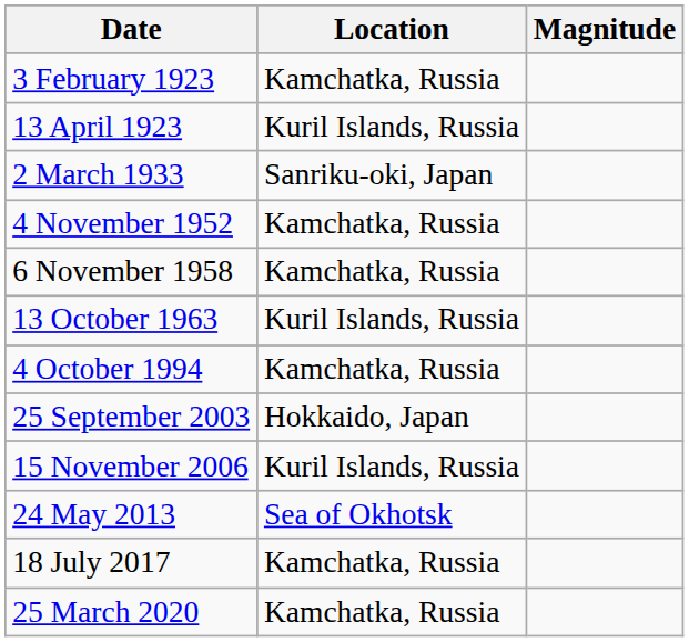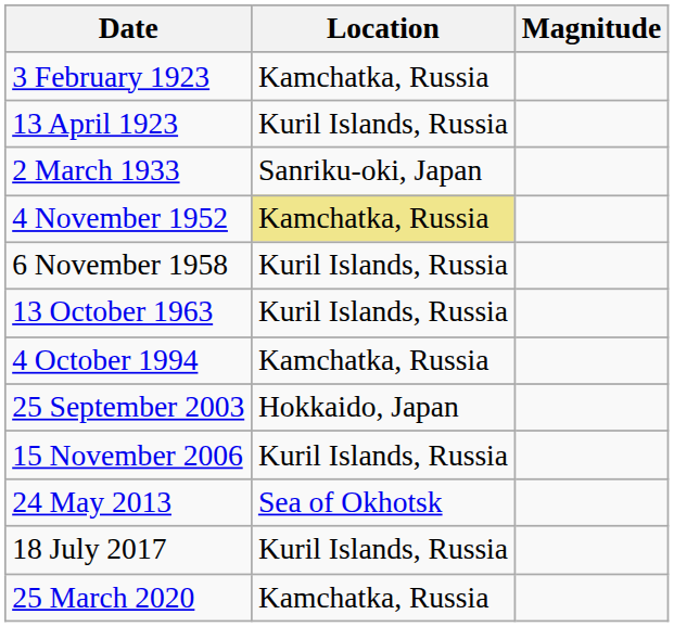 <table class="wikitable">
 <tr>
 <th>Date</th>
 <th>Location</th>
 <th>Magnitude</th>
 </tr>
 <tr>
 <td><a href='#'>3 February 1923</a></td>
 <td>Kamchatka, Russia</td>
 <td></td>
 </tr>
 <tr>
 <td><a href='#'>13 April 1923</a></td>
 <td>Kuril Islands, Russia</td>
 <td></td>
 </tr>
 <tr>
 <td><a href='#'>2 March 1933</a></td>
 <td>Sanriku-oki, Japan</td>
 <td></td>
 </tr>
 <tr>
 <td><a href='#'>4 November 1952</a></td>
-<td>Kamchatka, Russia</td>
+<td style="background: khaki;">Kamchatka, Russia</td>
 <td></td>
 </tr>
 <tr>
 <td>6 November 1958</td>
-<td>Kamchatka, Russia</td>
+<td>Kuril Islands, Russia</td>
 <td></td>
 </tr>
 <tr>
 <td><a href='#'>13 October 1963</a></td>
 <td>Kuril Islands, Russia</td>
 <td></td>
 </tr>
 <tr>
 <td><a href='#'>4 October 1994</a></td>
 <td>Kamchatka, Russia</td>
 <td></td>
 </tr>
 <tr>
 <td><a href='#'>25 September 2003</a></td>
 <td>Hokkaido, Japan</td>
 <td></td>
 </tr>
 <tr>
 <td><a href='#'>15 November 2006</a></td>
 <td>Kuril Islands, Russia</td>
 <td></td>
 </tr>
 <tr>
 <td><a href='#'>24 May 2013</a></td>
 <td><a href='#'>Sea of Okhotsk</a></td>
 <td></td>
 </tr>
 <tr>
 <td>18 July 2017</td>
-<td>Kamchatka, Russia</td>
+<td>Kuril Islands, Russia</td>
 <td></td>
 </tr>
 <tr>
 <td><a href='#'>25 March 2020</a></td>
 <td>Kamchatka, Russia</td>
 <td></td>
 </tr>
 </table>
